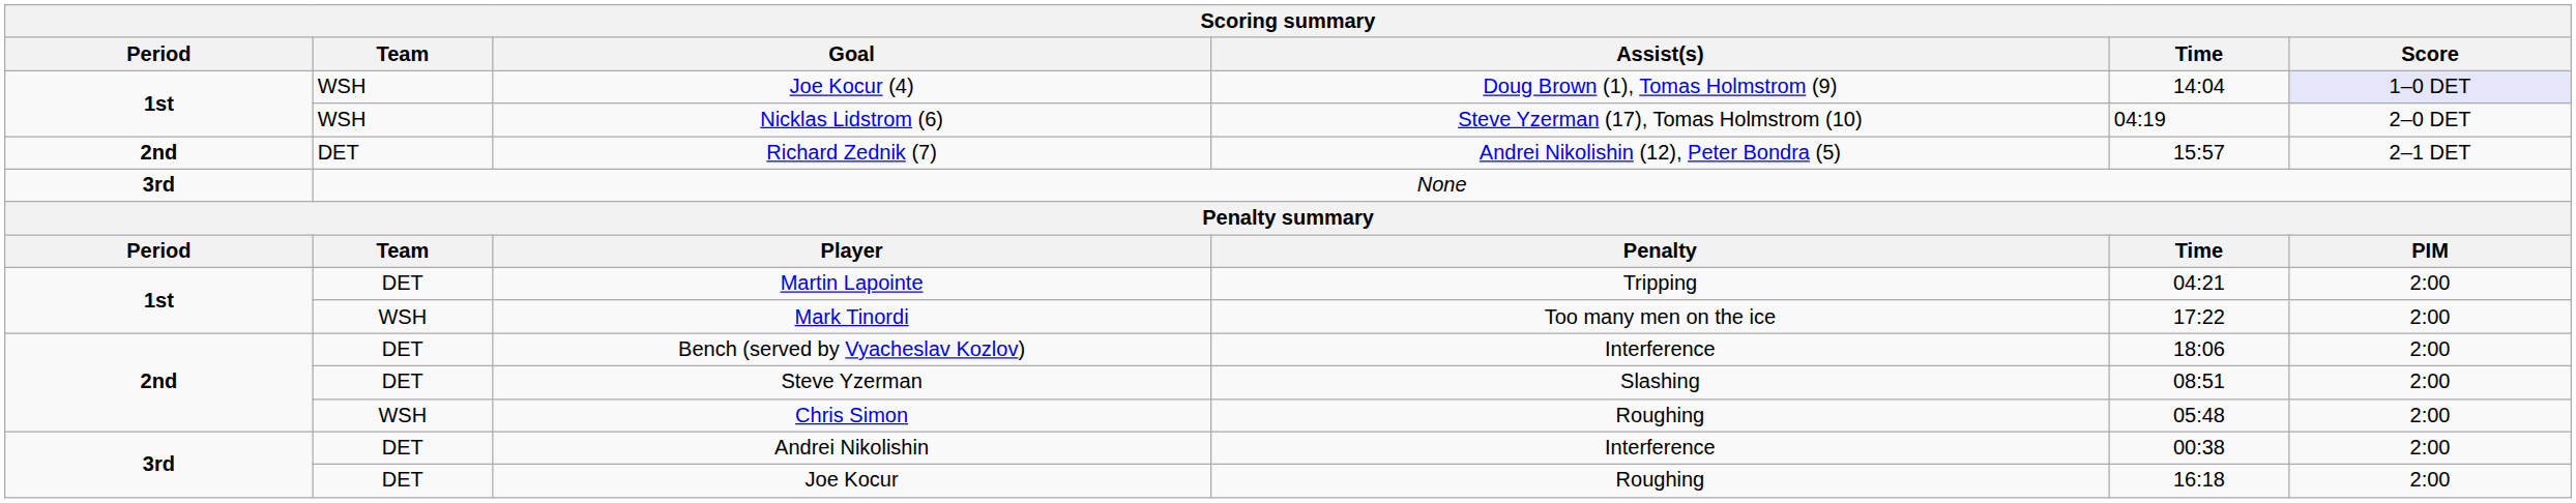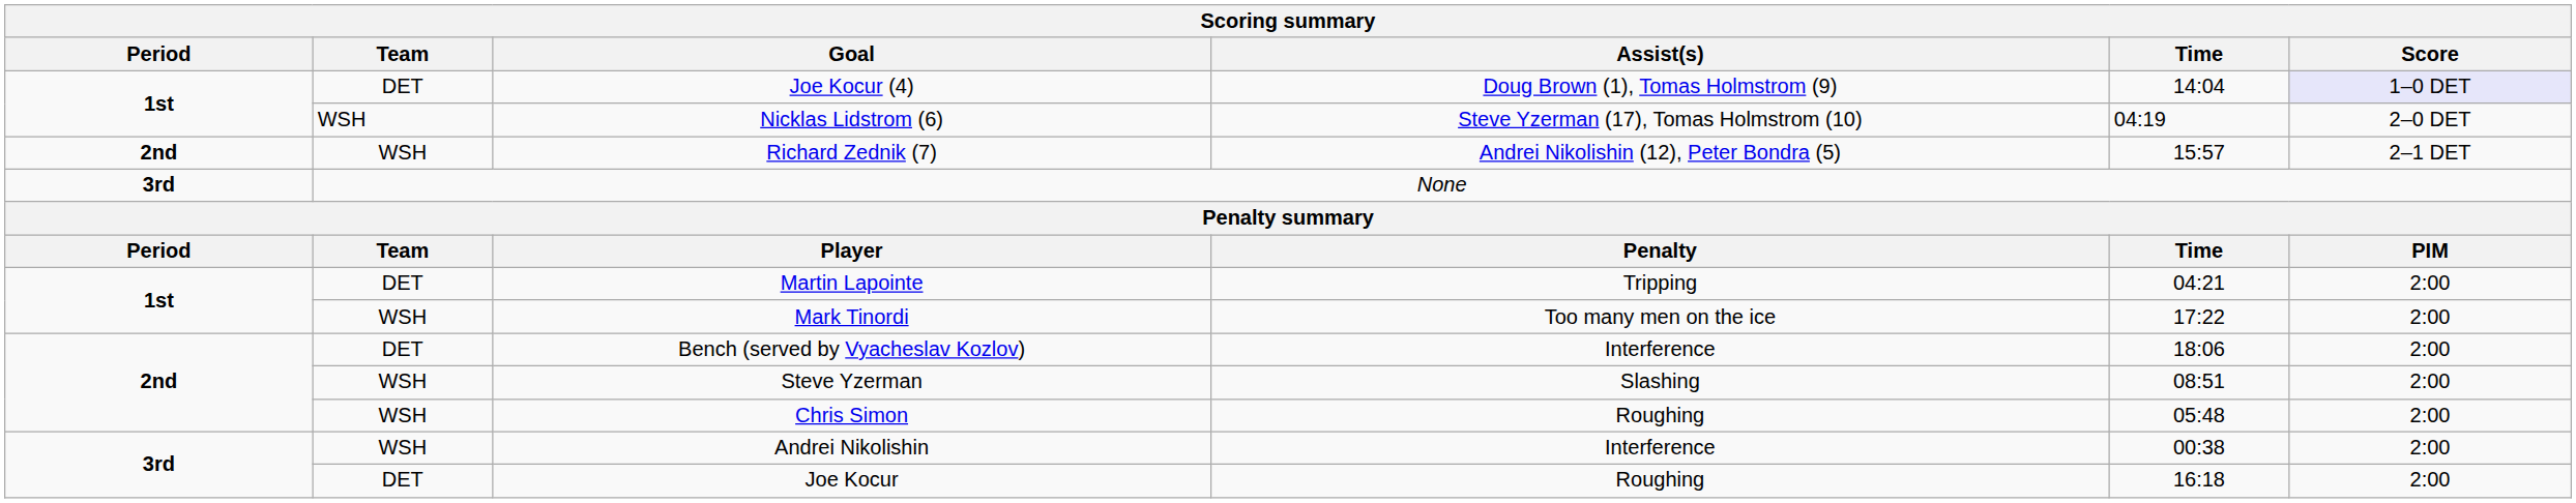 <table style="width:100%;" class="wikitable">
 <tr>
 <th colspan="6">Scoring summary</th>
 </tr>
 <tr>
 <th style="width:12%;">Period</th>
 <th style="width:7%;">Team</th>
 <th style="width:28%;">Goal</th>
 <th style="width:35%;">Assist(s)</th>
 <th style="width:7%;">Time</th>
 <th style="width:11%;">Score</th>
 </tr>
 <tr>
 <td style="text-align:center;" rowspan="2"><strong>1st</strong></td>
-<td>WSH</td>
+<td style="text-align:center;">DET</td>
 <td style="text-align:center;"><a href='#'>Joe Kocur</a> (4)</td>
 <td style="text-align:center;"><a href='#'>Doug Brown</a> (1), <a href='#'>Tomas Holmstrom</a> (9)</td>
 <td style="text-align:center;">14:04</td>
 <td style="background: lavender; text-align:center;">1–0 DET</td>
 </tr>
 <tr>
 <td>WSH</td>
 <td style="text-align:center;"><a href='#'>Nicklas Lidstrom</a> (6)</td>
 <td style="text-align:center;"><a href='#'>Steve Yzerman</a> (17), Tomas Holmstrom (10)</td>
 <td>04:19</td>
 <td style="text-align:center;">2–0 DET</td>
 </tr>
 <tr>
 <td style="text-align:center;" rowspan="1"><strong>2nd</strong></td>
-<td>DET</td>
+<td style="text-align:center;">WSH</td>
 <td style="text-align:center;"><a href='#'>Richard Zednik</a> (7)</td>
 <td style="text-align:center;"><a href='#'>Andrei Nikolishin</a> (12), <a href='#'>Peter Bondra</a> (5)</td>
 <td style="text-align:center;">15:57</td>
 <td style="text-align:center;">2–1 DET</td>
 </tr>
 <tr>
 <td style="text-align:center;" rowspan="1"><strong>3rd</strong></td>
 <td style="text-align:center;" colspan="5"><em>None</em></td>
 </tr>
 <tr>
 <th colspan="6">Penalty summary</th>
 </tr>
 <tr>
 <th style="width:12%;">Period</th>
 <th style="width:7%;">Team</th>
 <th style="width:28%;">Player</th>
 <th style="width:35%;">Penalty</th>
 <th style="width:7%;">Time</th>
 <th style="width:11%;">PIM</th>
 </tr>
 <tr style="text-align:center;">
 <td rowspan="2"><strong>1st</strong></td>
 <td>DET</td>
 <td><a href='#'>Martin Lapointe</a></td>
 <td>Tripping</td>
 <td>04:21</td>
 <td>2:00</td>
 </tr>
 <tr style="text-align:center;">
 <td>WSH</td>
 <td><a href='#'>Mark Tinordi</a></td>
 <td>Too many men on the ice</td>
 <td>17:22</td>
 <td>2:00</td>
 </tr>
 <tr style="text-align:center;">
 <td rowspan="3"><strong>2nd</strong></td>
 <td>DET</td>
 <td>Bench (served by <a href='#'>Vyacheslav Kozlov</a>)</td>
 <td>Interference</td>
 <td>18:06</td>
 <td>2:00</td>
 </tr>
 <tr style="text-align:center;">
-<td>DET</td>
+<td>WSH</td>
 <td>Steve Yzerman</td>
 <td>Slashing</td>
 <td>08:51</td>
 <td>2:00</td>
 </tr>
 <tr style="text-align:center;">
 <td>WSH</td>
 <td><a href='#'>Chris Simon</a></td>
 <td>Roughing</td>
 <td>05:48</td>
 <td>2:00</td>
 </tr>
 <tr style="text-align:center;">
 <td rowspan="2"><strong>3rd</strong></td>
-<td style="text-align:center;">DET</td>
+<td>WSH</td>
 <td>Andrei Nikolishin</td>
 <td>Interference</td>
 <td>00:38</td>
 <td>2:00</td>
 </tr>
 <tr style="text-align:center;">
 <td>DET</td>
 <td>Joe Kocur</td>
 <td>Roughing</td>
 <td style="text-align:center;">16:18</td>
 <td>2:00</td>
 </tr>
 </table>
